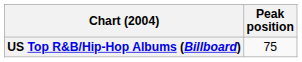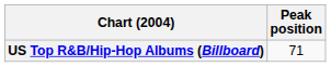 <table class="wikitable sortable plainrowheaders" style="text-align:center">
 <tr>
 <th scope="col">Chart (2004)</th>
 <th scope="col">Peak<br>position</th>
 </tr>
 <tr>
 <th scope="row">US <a href='#'>Top R&B/Hip-Hop Albums</a> (<em><a href='#'>Billboard</a></em>)</th>
-<td>75</td>
+<td>71</td>
 </tr>
 </table>
